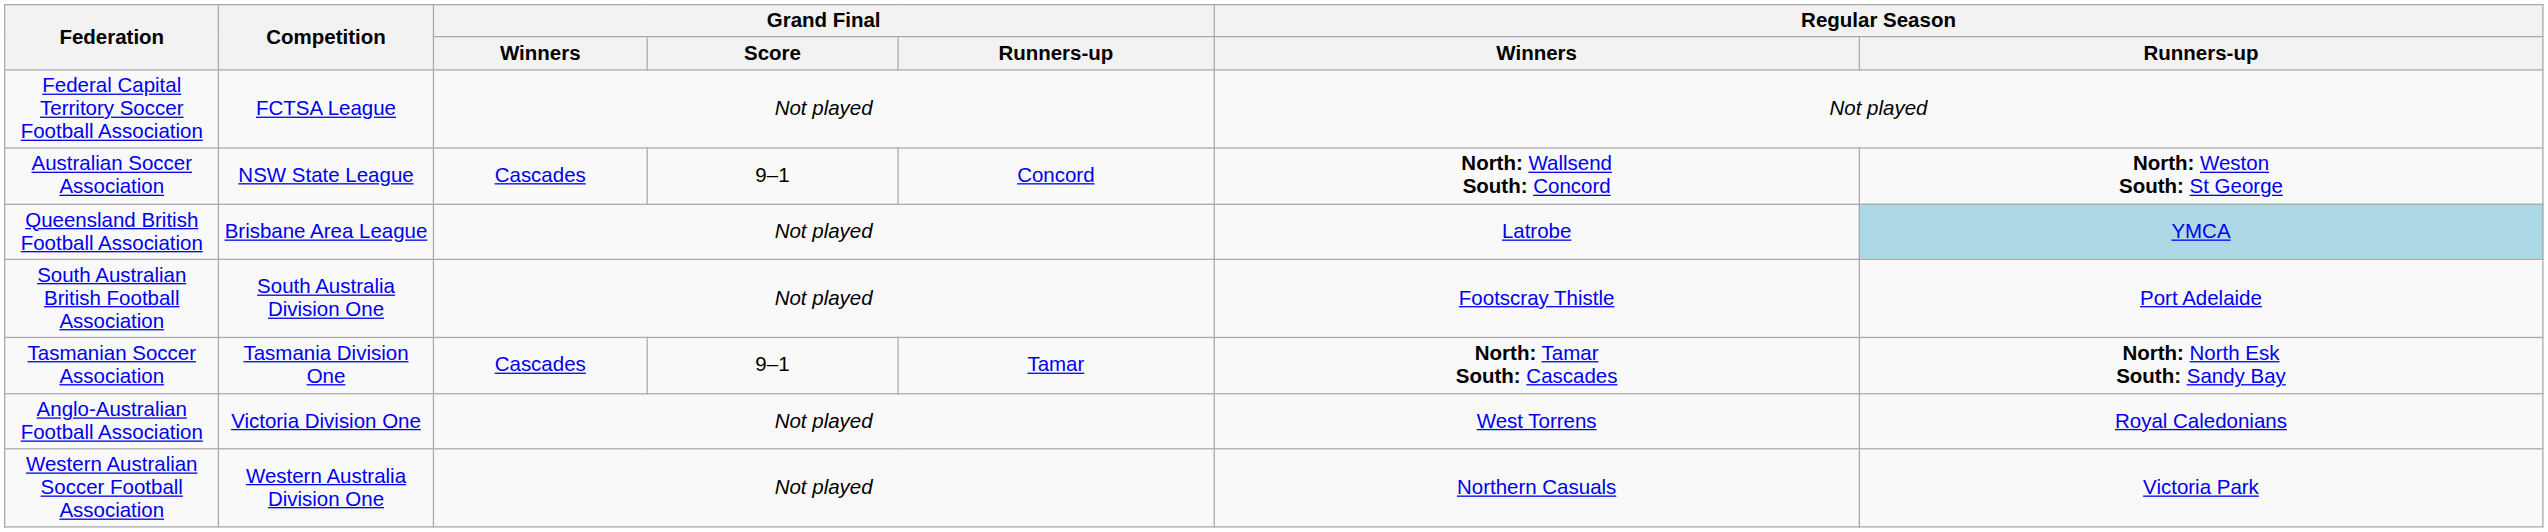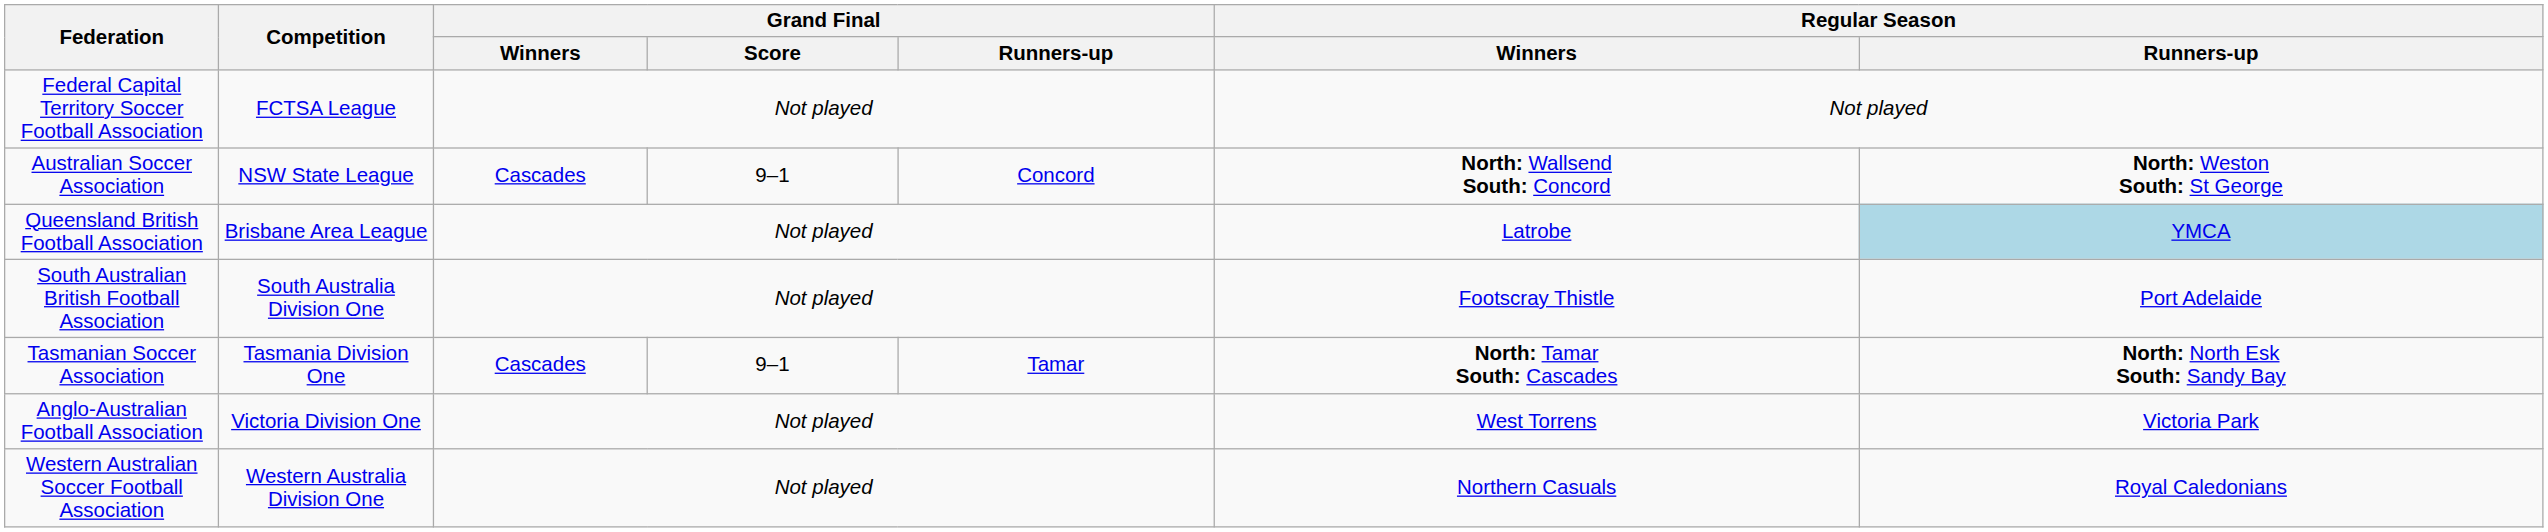 <table class="wikitable" width="100%">
 <tr>
 <th rowspan="2" style="width:10em">Federation</th>
 <th rowspan="2" style="width:10em">Competition</th>
 <th colspan="3" scope="col">Grand Final</th>
 <th colspan="3">Regular Season</th>
 </tr>
 <tr>
 <th style="width:10em">Winners</th>
 <th>Score</th>
 <th style="width:15em">Runners-up</th>
 <th>Winners</th>
 <th>Runners-up</th>
 </tr>
 <tr>
 <td align="center"><a href='#'>Federal Capital Territory Soccer Football Association</a></td>
 <td align="center"><a href='#'>FCTSA League</a></td>
 <td colspan="3" align="center"><em>Not played</em></td>
 <td colspan="2" align="center"><em>Not played</em></td>
 </tr>
 <tr>
 <td align="center"><a href='#'>Australian Soccer Association</a></td>
 <td align="center"><a href='#'>NSW State League</a></td>
 <td align="center"><a href='#'>Cascades</a></td>
 <td align="center">9–1</td>
 <td align="center"><a href='#'>Concord</a></td>
 <td align="center"><strong>North:</strong> <a href='#'>Wallsend</a><br><strong>South:</strong> <a href='#'>Concord</a></td>
 <td align="center"><strong>North:</strong> <a href='#'>Weston</a><br><strong>South:</strong> <a href='#'>St George</a></td>
 </tr>
 <tr>
 <td align="center"><a href='#'>Queensland British Football Association</a></td>
 <td align="center"><a href='#'>Brisbane Area League</a></td>
 <td colspan="3" align="center"><em>Not played</em></td>
 <td align="center"><a href='#'>Latrobe</a></td>
 <td align="center" style="background: lightblue;"><a href='#'>YMCA</a></td>
 </tr>
 <tr>
 <td align="center"><a href='#'>South Australian British Football Association</a></td>
 <td align="center"><a href='#'>South Australia Division One</a></td>
 <td colspan="3" align="center"><em>Not played</em></td>
 <td align="center"><a href='#'>Footscray Thistle</a></td>
 <td align="center"><a href='#'>Port Adelaide</a></td>
 </tr>
 <tr>
 <td align="center"><a href='#'>Tasmanian Soccer Association</a></td>
 <td align="center"><a href='#'>Tasmania Division One</a></td>
 <td align="center"><a href='#'>Cascades</a></td>
 <td align="center">9–1</td>
 <td align="center"><a href='#'>Tamar</a></td>
 <td align="center"><strong>North:</strong> <a href='#'>Tamar</a><br><strong>South:</strong> <a href='#'>Cascades</a></td>
 <td align="center"><strong>North:</strong> <a href='#'>North Esk</a><br><strong>South:</strong> <a href='#'>Sandy Bay</a></td>
 </tr>
 <tr>
 <td align="center"><a href='#'>Anglo-Australian Football Association</a></td>
 <td align="center"><a href='#'>Victoria Division One</a></td>
 <td colspan="3" align="center"><em>Not played</em></td>
 <td align="center"><a href='#'>West Torrens</a></td>
-<td align="center"><a href='#'>Royal Caledonians</a></td>
+<td align="center"><a href='#'>Victoria Park</a></td>
 </tr>
 <tr>
 <td align="center"><a href='#'>Western Australian Soccer Football Association</a></td>
 <td align="center"><a href='#'>Western Australia Division One</a></td>
 <td colspan="3" align="center"><em>Not played</em></td>
 <td align="center"><a href='#'>Northern Casuals</a></td>
-<td align="center"><a href='#'>Victoria Park</a></td>
+<td align="center"><a href='#'>Royal Caledonians</a></td>
 </tr>
 </table>
